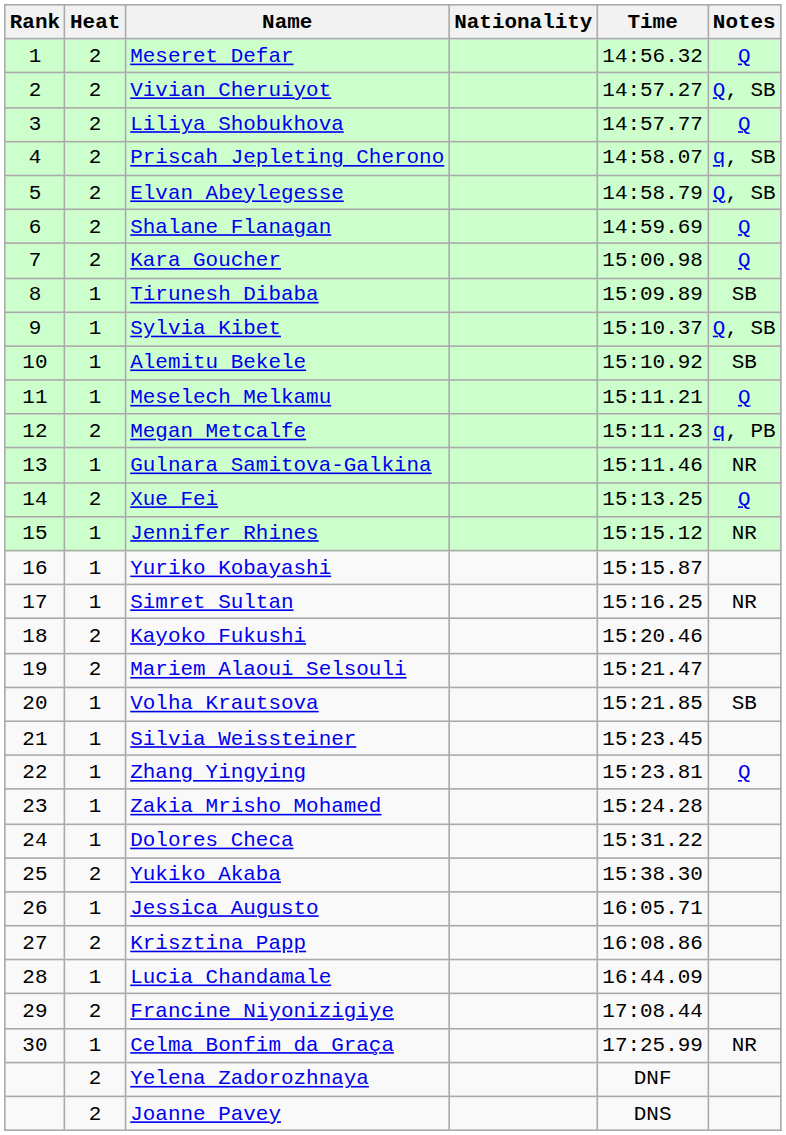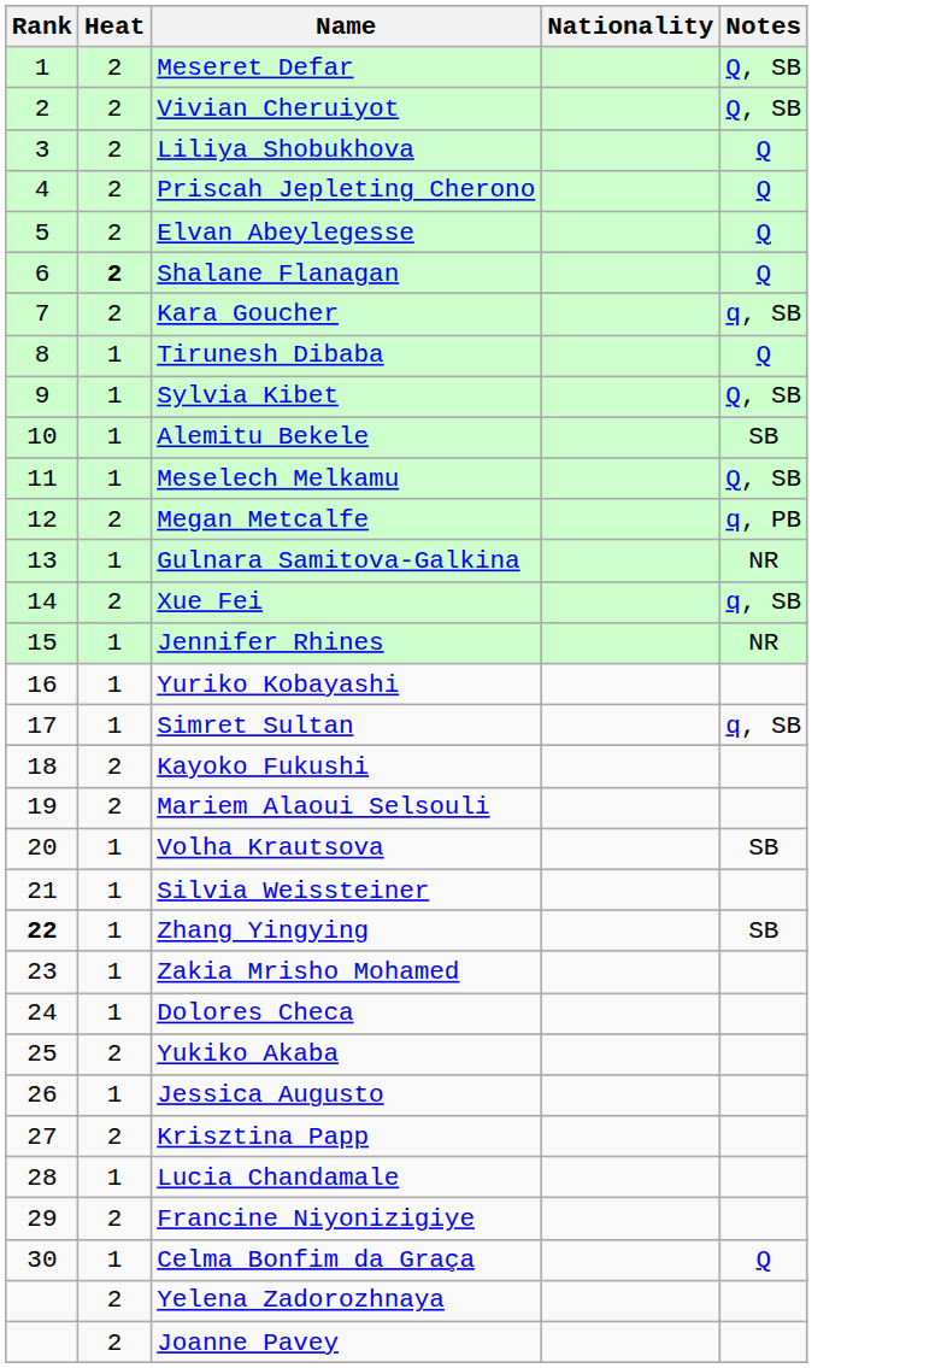 <table class="wikitable sortable" style="text-align:center">
 <tr>
 <th>Rank</th>
 <th>Heat</th>
 <th>Name</th>
 <th>Nationality</th>
-<th>Time</th>
 <th>Notes</th>
 </tr>
 <tr bgcolor=ccffcc>
 <td>1</td>
 <td>2</td>
 <td align=left><a href='#'>Meseret Defar</a></td>
 <td align=left></td>
-<td>14:56.32</td>
-<td><a href='#'>Q</a></td>
+<td><a href='#'>Q</a>, SB</td>
 </tr>
 <tr bgcolor=ccffcc>
 <td>2</td>
 <td>2</td>
 <td align=left><a href='#'>Vivian Cheruiyot</a></td>
 <td align=left></td>
-<td>14:57.27</td>
 <td><a href='#'>Q</a>, SB</td>
 </tr>
 <tr bgcolor=ccffcc>
 <td>3</td>
 <td>2</td>
 <td align=left><a href='#'>Liliya Shobukhova</a></td>
 <td align=left></td>
-<td>14:57.77</td>
 <td><a href='#'>Q</a></td>
 </tr>
 <tr bgcolor=ccffcc>
 <td>4</td>
 <td>2</td>
 <td align=left><a href='#'>Priscah Jepleting Cherono</a></td>
 <td align=left></td>
-<td>14:58.07</td>
-<td><a href='#'>q</a>, SB</td>
+<td><a href='#'>Q</a></td>
 </tr>
 <tr bgcolor=ccffcc>
 <td>5</td>
 <td>2</td>
 <td align=left><a href='#'>Elvan Abeylegesse</a></td>
 <td align=left></td>
-<td>14:58.79</td>
-<td><a href='#'>Q</a>, SB</td>
+<td><a href='#'>Q</a></td>
 </tr>
 <tr bgcolor=ccffcc>
 <td>6</td>
-<td>2</td>
+<td><strong>2</strong></td>
 <td align=left><a href='#'>Shalane Flanagan</a></td>
 <td align=left></td>
-<td>14:59.69</td>
 <td><a href='#'>Q</a></td>
 </tr>
 <tr bgcolor=ccffcc>
 <td>7</td>
 <td>2</td>
 <td align=left><a href='#'>Kara Goucher</a></td>
 <td align=left></td>
-<td>15:00.98</td>
-<td><a href='#'>Q</a></td>
+<td><a href='#'>q</a>, SB</td>
 </tr>
 <tr bgcolor=ccffcc>
 <td>8</td>
 <td>1</td>
 <td align=left><a href='#'>Tirunesh Dibaba</a></td>
 <td align=left></td>
-<td>15:09.89</td>
-<td>SB</td>
+<td><a href='#'>Q</a></td>
 </tr>
 <tr bgcolor=ccffcc>
 <td>9</td>
 <td>1</td>
 <td align=left><a href='#'>Sylvia Kibet</a></td>
 <td align=left></td>
-<td>15:10.37</td>
 <td><a href='#'>Q</a>, SB</td>
 </tr>
 <tr bgcolor=ccffcc>
 <td>10</td>
 <td>1</td>
 <td align=left><a href='#'>Alemitu Bekele</a></td>
 <td align=left></td>
-<td>15:10.92</td>
 <td>SB</td>
 </tr>
 <tr bgcolor=ccffcc>
 <td>11</td>
 <td>1</td>
 <td align=left><a href='#'>Meselech Melkamu</a></td>
 <td align=left></td>
-<td>15:11.21</td>
-<td><a href='#'>Q</a></td>
+<td><a href='#'>Q</a>, SB</td>
 </tr>
 <tr bgcolor=ccffcc>
 <td>12</td>
 <td>2</td>
 <td align=left><a href='#'>Megan Metcalfe</a></td>
 <td align=left></td>
-<td>15:11.23</td>
 <td><a href='#'>q</a>, PB</td>
 </tr>
 <tr bgcolor=ccffcc>
 <td>13</td>
 <td>1</td>
 <td align=left><a href='#'>Gulnara Samitova-Galkina</a></td>
 <td align=left></td>
-<td>15:11.46</td>
 <td>NR</td>
 </tr>
 <tr bgcolor=ccffcc>
 <td>14</td>
 <td>2</td>
 <td align=left><a href='#'>Xue Fei</a></td>
 <td align=left></td>
-<td>15:13.25</td>
-<td><a href='#'>Q</a></td>
+<td><a href='#'>q</a>, SB</td>
 </tr>
 <tr bgcolor=ccffcc>
 <td>15</td>
 <td>1</td>
 <td align=left><a href='#'>Jennifer Rhines</a></td>
 <td align=left></td>
-<td>15:15.12</td>
 <td>NR</td>
 </tr>
 <tr>
 <td>16</td>
 <td>1</td>
 <td align=left><a href='#'>Yuriko Kobayashi</a></td>
 <td align=left></td>
-<td>15:15.87</td>
 <td></td>
 </tr>
 <tr>
 <td>17</td>
 <td>1</td>
 <td align=left><a href='#'>Simret Sultan</a></td>
 <td align=left></td>
-<td>15:16.25</td>
-<td>NR</td>
+<td><a href='#'>q</a>, SB</td>
 </tr>
 <tr>
 <td>18</td>
 <td>2</td>
 <td align=left><a href='#'>Kayoko Fukushi</a></td>
 <td align=left></td>
-<td>15:20.46</td>
 <td></td>
 </tr>
 <tr>
 <td>19</td>
 <td>2</td>
 <td align=left><a href='#'>Mariem Alaoui Selsouli</a></td>
 <td align=left></td>
-<td>15:21.47</td>
 <td></td>
 </tr>
 <tr>
 <td>20</td>
 <td>1</td>
 <td align=left><a href='#'>Volha Krautsova</a></td>
 <td align=left></td>
-<td>15:21.85</td>
 <td>SB</td>
 </tr>
 <tr>
 <td>21</td>
 <td>1</td>
 <td align=left><a href='#'>Silvia Weissteiner</a></td>
 <td align=left></td>
-<td>15:23.45</td>
 <td></td>
 </tr>
 <tr>
-<td>22</td>
+<td><strong>22</strong></td>
 <td>1</td>
 <td align=left><a href='#'>Zhang Yingying</a></td>
 <td align=left></td>
-<td>15:23.81</td>
-<td><a href='#'>Q</a></td>
+<td>SB</td>
 </tr>
 <tr>
 <td>23</td>
 <td>1</td>
 <td align=left><a href='#'>Zakia Mrisho Mohamed</a></td>
 <td align=left></td>
-<td>15:24.28</td>
 <td></td>
 </tr>
 <tr>
 <td>24</td>
 <td>1</td>
 <td align=left><a href='#'>Dolores Checa</a></td>
 <td align=left></td>
-<td>15:31.22</td>
 <td></td>
 </tr>
 <tr>
 <td>25</td>
 <td>2</td>
 <td align=left><a href='#'>Yukiko Akaba</a></td>
 <td align=left></td>
-<td>15:38.30</td>
 <td></td>
 </tr>
 <tr>
 <td>26</td>
 <td>1</td>
 <td align=left><a href='#'>Jessica Augusto</a></td>
 <td align=left></td>
-<td>16:05.71</td>
 <td></td>
 </tr>
 <tr>
 <td>27</td>
 <td>2</td>
 <td align=left><a href='#'>Krisztina Papp</a></td>
 <td align=left></td>
-<td>16:08.86</td>
 <td></td>
 </tr>
 <tr>
 <td>28</td>
 <td>1</td>
 <td align=left><a href='#'>Lucia Chandamale</a></td>
 <td align=left></td>
-<td>16:44.09</td>
 <td></td>
 </tr>
 <tr>
 <td>29</td>
 <td>2</td>
 <td align=left><a href='#'>Francine Niyonizigiye</a></td>
 <td align=left></td>
-<td>17:08.44</td>
 <td></td>
 </tr>
 <tr>
 <td>30</td>
 <td>1</td>
 <td align=left><a href='#'>Celma Bonfim da Graça</a></td>
 <td align=left></td>
-<td>17:25.99</td>
-<td>NR</td>
+<td><a href='#'>Q</a></td>
 </tr>
 <tr>
 <td></td>
 <td>2</td>
 <td align=left><a href='#'>Yelena Zadorozhnaya</a></td>
 <td align=left></td>
-<td>DNF</td>
 <td></td>
 </tr>
 <tr>
 <td></td>
 <td>2</td>
 <td align=left><a href='#'>Joanne Pavey</a></td>
 <td align=left></td>
-<td>DNS</td>
 <td></td>
 </tr>
 </table>
